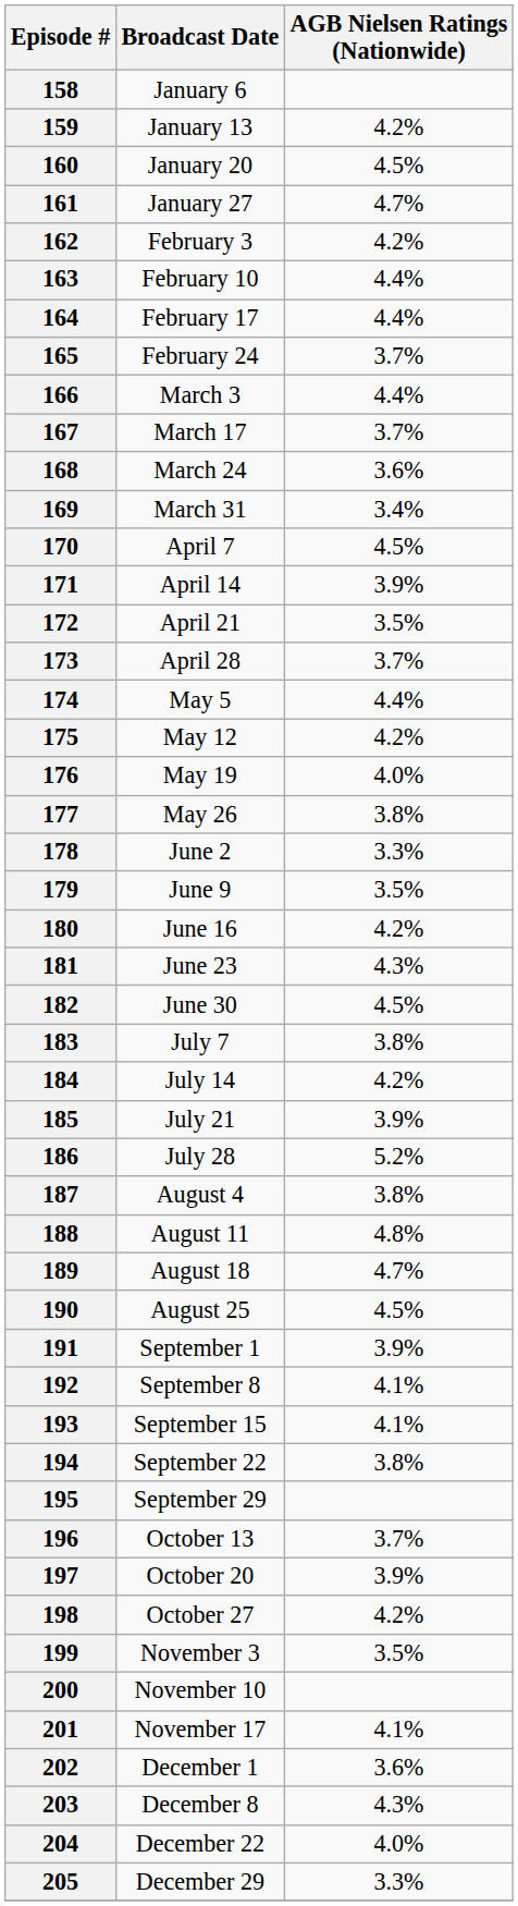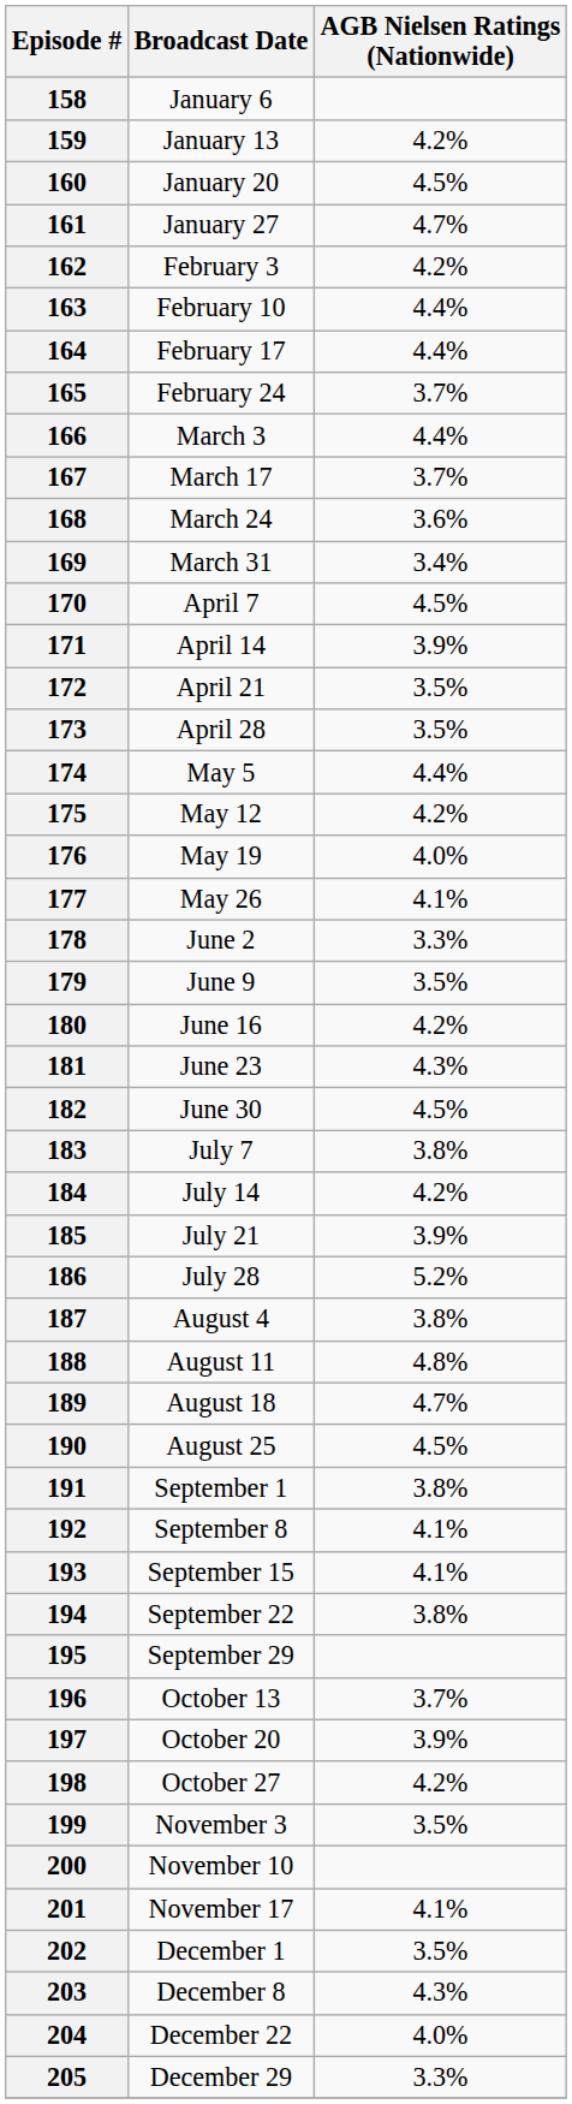 <table class="wikitable" style="text-align:center">
 <tr>
 <th>Episode #</th>
 <th>Broadcast Date</th>
 <th>AGB Nielsen Ratings<br>(Nationwide)</th>
 </tr>
 <tr>
 <th>158</th>
 <td>January 6</td>
 <td></td>
 </tr>
 <tr>
 <th>159</th>
 <td>January 13</td>
 <td>4.2%</td>
 </tr>
 <tr>
 <th>160</th>
 <td>January 20</td>
 <td>4.5%</td>
 </tr>
 <tr>
 <th>161</th>
 <td>January 27</td>
 <td>4.7%</td>
 </tr>
 <tr>
 <th>162</th>
 <td>February 3</td>
 <td>4.2%</td>
 </tr>
 <tr>
 <th>163</th>
 <td>February 10</td>
 <td>4.4%</td>
 </tr>
 <tr>
 <th>164</th>
 <td>February 17</td>
 <td>4.4%</td>
 </tr>
 <tr>
 <th>165</th>
 <td>February 24</td>
 <td>3.7%</td>
 </tr>
 <tr>
 <th>166</th>
 <td>March 3</td>
 <td>4.4%</td>
 </tr>
 <tr>
 <th>167</th>
 <td>March 17</td>
 <td>3.7%</td>
 </tr>
 <tr>
 <th>168</th>
 <td>March 24</td>
 <td>3.6%</td>
 </tr>
 <tr>
 <th>169</th>
 <td>March 31</td>
 <td>3.4%</td>
 </tr>
 <tr>
 <th>170</th>
 <td>April 7</td>
 <td>4.5%</td>
 </tr>
 <tr>
 <th>171</th>
 <td>April 14</td>
 <td>3.9%</td>
 </tr>
 <tr>
 <th>172</th>
 <td>April 21</td>
 <td>3.5%</td>
 </tr>
 <tr>
 <th>173</th>
 <td>April 28</td>
-<td>3.7%</td>
+<td>3.5%</td>
 </tr>
 <tr>
 <th>174</th>
 <td>May 5</td>
 <td>4.4%</td>
 </tr>
 <tr>
 <th>175</th>
 <td>May 12</td>
 <td>4.2%</td>
 </tr>
 <tr>
 <th>176</th>
 <td>May 19</td>
 <td>4.0%</td>
 </tr>
 <tr>
 <th>177</th>
 <td>May 26</td>
-<td>3.8%</td>
+<td>4.1%</td>
 </tr>
 <tr>
 <th>178</th>
 <td>June 2</td>
 <td>3.3%</td>
 </tr>
 <tr>
 <th>179</th>
 <td>June 9</td>
 <td>3.5%</td>
 </tr>
 <tr>
 <th>180</th>
 <td>June 16</td>
 <td>4.2%</td>
 </tr>
 <tr>
 <th>181</th>
 <td>June 23</td>
 <td>4.3%</td>
 </tr>
 <tr>
 <th>182</th>
 <td>June 30</td>
 <td>4.5%</td>
 </tr>
 <tr>
 <th>183</th>
 <td>July 7</td>
 <td>3.8%</td>
 </tr>
 <tr>
 <th>184</th>
 <td>July 14</td>
 <td>4.2%</td>
 </tr>
 <tr>
 <th>185</th>
 <td>July 21</td>
 <td>3.9%</td>
 </tr>
 <tr>
 <th>186</th>
 <td>July 28</td>
 <td>5.2%</td>
 </tr>
 <tr>
 <th>187</th>
 <td>August 4</td>
 <td>3.8%</td>
 </tr>
 <tr>
 <th>188</th>
 <td>August 11</td>
 <td>4.8%</td>
 </tr>
 <tr>
 <th>189</th>
 <td>August 18</td>
 <td>4.7%</td>
 </tr>
 <tr>
 <th>190</th>
 <td>August 25</td>
 <td>4.5%</td>
 </tr>
 <tr>
 <th>191</th>
 <td>September 1</td>
-<td>3.9%</td>
+<td>3.8%</td>
 </tr>
 <tr>
 <th>192</th>
 <td>September 8</td>
 <td>4.1%</td>
 </tr>
 <tr>
 <th>193</th>
 <td>September 15</td>
 <td>4.1%</td>
 </tr>
 <tr>
 <th>194</th>
 <td>September 22</td>
 <td>3.8%</td>
 </tr>
 <tr>
 <th>195</th>
 <td>September 29</td>
 <td></td>
 </tr>
 <tr>
 <th>196</th>
 <td>October 13</td>
 <td>3.7%</td>
 </tr>
 <tr>
 <th>197</th>
 <td>October 20</td>
 <td>3.9%</td>
 </tr>
 <tr>
 <th>198</th>
 <td>October 27</td>
 <td>4.2%</td>
 </tr>
 <tr>
 <th>199</th>
 <td>November 3</td>
 <td>3.5%</td>
 </tr>
 <tr>
 <th>200</th>
 <td>November 10</td>
 <td></td>
 </tr>
 <tr>
 <th>201</th>
 <td>November 17</td>
 <td>4.1%</td>
 </tr>
 <tr>
 <th>202</th>
 <td>December 1</td>
-<td>3.6%</td>
+<td>3.5%</td>
 </tr>
 <tr>
 <th>203</th>
 <td>December 8</td>
 <td>4.3%</td>
 </tr>
 <tr>
 <th>204</th>
 <td>December 22</td>
 <td>4.0%</td>
 </tr>
 <tr>
 <th>205</th>
 <td>December 29</td>
 <td>3.3%</td>
 </tr>
 <tr>
 </tr>
 </table>
